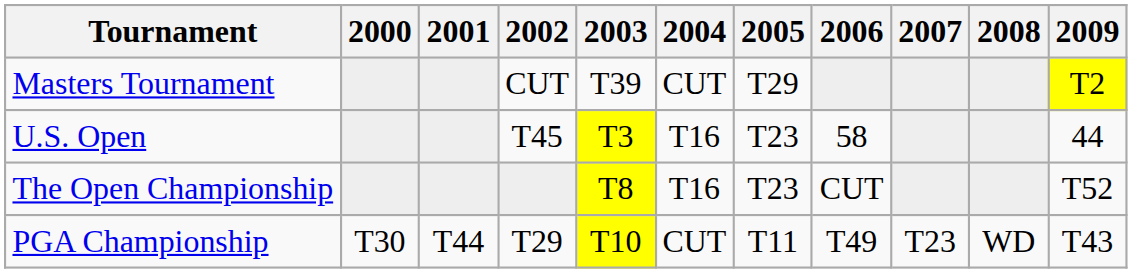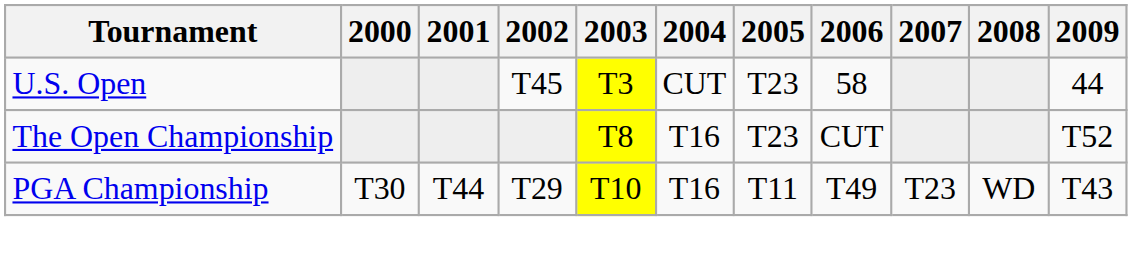 <table class="wikitable" style="font-size:95%;text-align:center;">
 <tr>
 <th>Tournament</th>
 <th>2000</th>
 <th>2001</th>
 <th>2002</th>
 <th>2003</th>
 <th>2004</th>
 <th>2005</th>
 <th>2006</th>
 <th>2007</th>
 <th>2008</th>
 <th>2009</th>
 </tr>
 <tr>
-<td align=left><a href='#'>Masters Tournament</a></td>
-<td style="background:#eeeeee;"></td>
-<td style="background:#eeeeee;"></td>
-<td>CUT</td>
-<td>T39</td>
-<td>CUT</td>
-<td>T29</td>
-<td style="background:#eeeeee;"></td>
-<td style="background:#eeeeee;"></td>
-<td style="background:#eeeeee;"></td>
-<td style="background:yellow;">T2</td>
-</tr>
-<tr>
 <td align=left><a href='#'>U.S. Open</a></td>
 <td style="background:#eeeeee;"></td>
 <td style="background:#eeeeee;"></td>
 <td>T45</td>
 <td style="background:yellow;">T3</td>
-<td>T16</td>
+<td>CUT</td>
 <td>T23</td>
 <td>58</td>
 <td style="background:#eeeeee;"></td>
 <td style="background:#eeeeee;"></td>
 <td>44</td>
 </tr>
 <tr>
 <td align=left><a href='#'>The Open Championship</a></td>
 <td style="background:#eeeeee;"></td>
 <td style="background:#eeeeee;"></td>
 <td style="background:#eeeeee;"></td>
 <td style="background:yellow;">T8</td>
 <td>T16</td>
 <td>T23</td>
 <td>CUT</td>
 <td style="background:#eeeeee;"></td>
 <td style="background:#eeeeee;"></td>
 <td>T52</td>
 </tr>
 <tr>
 <td align=left><a href='#'>PGA Championship</a></td>
 <td>T30</td>
 <td>T44</td>
 <td>T29</td>
 <td style="background:yellow;">T10</td>
-<td>CUT</td>
+<td>T16</td>
 <td>T11</td>
 <td>T49</td>
 <td>T23</td>
 <td>WD</td>
 <td>T43</td>
 </tr>
 </table>
